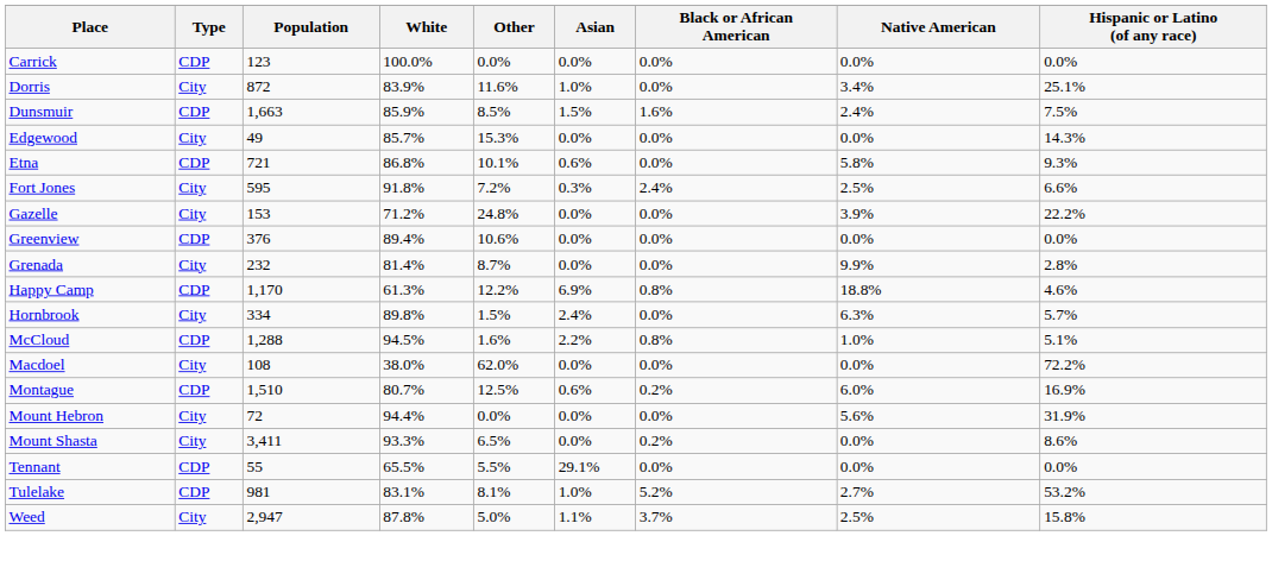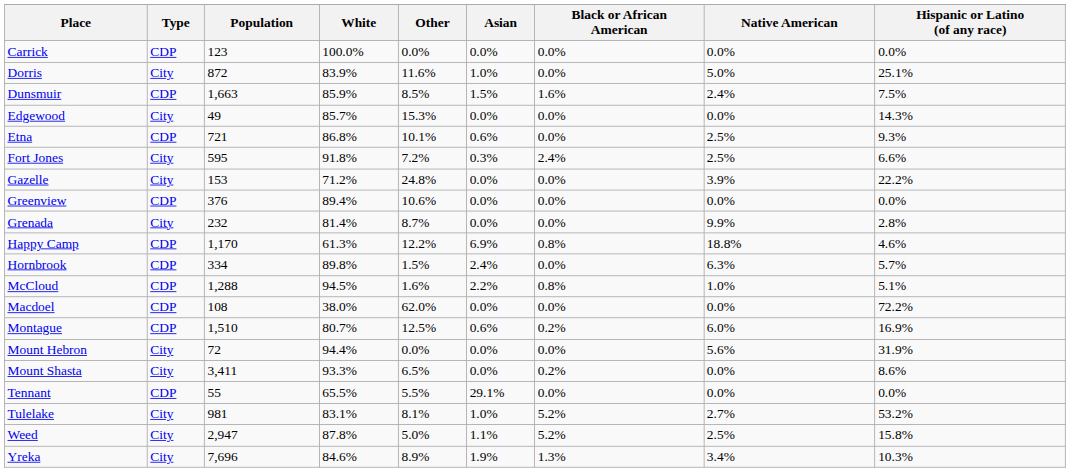 <table class="wikitable collapsible collapsed sortable" style="width: 100%;">
 <tr>
 </tr>
 <tr>
 <th>Place</th>
 <th>Type</th>
 <th data-sort-type="number">Population</th>
 <th data-sort-type="number">White</th>
 <th data-sort-type="number">Other<br></th>
 <th data-sort-type="number">Asian</th>
 <th data-sort-type="number">Black or African<br>American</th>
 <th data-sort-type="number">Native American<br></th>
 <th data-sort-type="number">Hispanic or Latino<br>(of any race)</th>
 </tr>
 <tr>
 <td><a href='#'>Carrick</a></td>
 <td><a href='#'>CDP</a></td>
 <td>123</td>
 <td>100.0%</td>
 <td>0.0%</td>
 <td>0.0%</td>
 <td>0.0%</td>
 <td>0.0%</td>
 <td>0.0%</td>
 </tr>
 <tr>
 <td><a href='#'>Dorris</a></td>
 <td><a href='#'>City</a></td>
 <td>872</td>
 <td>83.9%</td>
 <td>11.6%</td>
 <td>1.0%</td>
 <td>0.0%</td>
-<td>3.4%</td>
+<td>5.0%</td>
 <td>25.1%</td>
 </tr>
 <tr>
 <td><a href='#'>Dunsmuir</a></td>
 <td><a href='#'>CDP</a></td>
 <td>1,663</td>
 <td>85.9%</td>
 <td>8.5%</td>
 <td>1.5%</td>
 <td>1.6%</td>
 <td>2.4%</td>
 <td>7.5%</td>
 </tr>
 <tr>
 <td><a href='#'>Edgewood</a></td>
 <td><a href='#'>City</a></td>
 <td>49</td>
 <td>85.7%</td>
 <td>15.3%</td>
 <td>0.0%</td>
 <td>0.0%</td>
 <td>0.0%</td>
 <td>14.3%</td>
 </tr>
 <tr>
 <td><a href='#'>Etna</a></td>
 <td><a href='#'>CDP</a></td>
 <td>721</td>
 <td>86.8%</td>
 <td>10.1%</td>
 <td>0.6%</td>
 <td>0.0%</td>
-<td>5.8%</td>
+<td>2.5%</td>
 <td>9.3%</td>
 </tr>
 <tr>
 <td><a href='#'>Fort Jones</a></td>
 <td><a href='#'>City</a></td>
 <td>595</td>
 <td>91.8%</td>
 <td>7.2%</td>
 <td>0.3%</td>
 <td>2.4%</td>
 <td>2.5%</td>
 <td>6.6%</td>
 </tr>
 <tr>
 <td><a href='#'>Gazelle</a></td>
 <td><a href='#'>City</a></td>
 <td>153</td>
 <td>71.2%</td>
 <td>24.8%</td>
 <td>0.0%</td>
 <td>0.0%</td>
 <td>3.9%</td>
 <td>22.2%</td>
 </tr>
 <tr>
 <td><a href='#'>Greenview</a></td>
 <td><a href='#'>CDP</a></td>
 <td>376</td>
 <td>89.4%</td>
 <td>10.6%</td>
 <td>0.0%</td>
 <td>0.0%</td>
 <td>0.0%</td>
 <td>0.0%</td>
 </tr>
 <tr>
 <td><a href='#'>Grenada</a></td>
 <td><a href='#'>City</a></td>
 <td>232</td>
 <td>81.4%</td>
 <td>8.7%</td>
 <td>0.0%</td>
 <td>0.0%</td>
 <td>9.9%</td>
 <td>2.8%</td>
 </tr>
 <tr>
 <td><a href='#'>Happy Camp</a></td>
 <td><a href='#'>CDP</a></td>
 <td>1,170</td>
 <td>61.3%</td>
 <td>12.2%</td>
 <td>6.9%</td>
 <td>0.8%</td>
 <td>18.8%</td>
 <td>4.6%</td>
 </tr>
 <tr>
 <td><a href='#'>Hornbrook</a></td>
-<td><a href='#'>City</a></td>
+<td><a href='#'>CDP</a></td>
 <td>334</td>
 <td>89.8%</td>
 <td>1.5%</td>
 <td>2.4%</td>
 <td>0.0%</td>
 <td>6.3%</td>
 <td>5.7%</td>
 </tr>
 <tr>
 <td><a href='#'>McCloud</a></td>
 <td><a href='#'>CDP</a></td>
 <td>1,288</td>
 <td>94.5%</td>
 <td>1.6%</td>
 <td>2.2%</td>
 <td>0.8%</td>
 <td>1.0%</td>
 <td>5.1%</td>
 </tr>
 <tr>
 <td><a href='#'>Macdoel</a></td>
-<td><a href='#'>City</a></td>
+<td><a href='#'>CDP</a></td>
 <td>108</td>
 <td>38.0%</td>
 <td>62.0%</td>
 <td>0.0%</td>
 <td>0.0%</td>
 <td>0.0%</td>
 <td>72.2%</td>
 </tr>
 <tr>
 <td><a href='#'>Montague</a></td>
 <td><a href='#'>CDP</a></td>
 <td>1,510</td>
 <td>80.7%</td>
 <td>12.5%</td>
 <td>0.6%</td>
 <td>0.2%</td>
 <td>6.0%</td>
 <td>16.9%</td>
 </tr>
 <tr>
 <td><a href='#'>Mount Hebron</a></td>
 <td><a href='#'>City</a></td>
 <td>72</td>
 <td>94.4%</td>
 <td>0.0%</td>
 <td>0.0%</td>
 <td>0.0%</td>
 <td>5.6%</td>
 <td>31.9%</td>
 </tr>
 <tr>
 <td><a href='#'>Mount Shasta</a></td>
 <td><a href='#'>City</a></td>
 <td>3,411</td>
 <td>93.3%</td>
 <td>6.5%</td>
 <td>0.0%</td>
 <td>0.2%</td>
 <td>0.0%</td>
 <td>8.6%</td>
 </tr>
 <tr>
 <td><a href='#'>Tennant</a></td>
 <td><a href='#'>CDP</a></td>
 <td>55</td>
 <td>65.5%</td>
 <td>5.5%</td>
 <td>29.1%</td>
 <td>0.0%</td>
 <td>0.0%</td>
 <td>0.0%</td>
 </tr>
 <tr>
 <td><a href='#'>Tulelake</a></td>
-<td><a href='#'>CDP</a></td>
+<td><a href='#'>City</a></td>
 <td>981</td>
 <td>83.1%</td>
 <td>8.1%</td>
 <td>1.0%</td>
 <td>5.2%</td>
 <td>2.7%</td>
 <td>53.2%</td>
 </tr>
 <tr>
 <td><a href='#'>Weed</a></td>
 <td><a href='#'>City</a></td>
 <td>2,947</td>
 <td>87.8%</td>
 <td>5.0%</td>
 <td>1.1%</td>
-<td>3.7%</td>
+<td>5.2%</td>
 <td>2.5%</td>
 <td>15.8%</td>
 </tr>
+<tr>
+<td><a href='#'>Yreka</a></td>
+<td><a href='#'>City</a></td>
+<td>7,696</td>
+<td>84.6%</td>
+<td>8.9%</td>
+<td>1.9%</td>
+<td>1.3%</td>
+<td>3.4%</td>
+<td>10.3%</td>
+</tr>
 </table>
